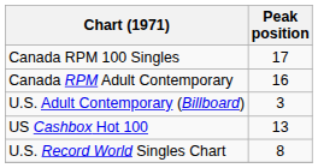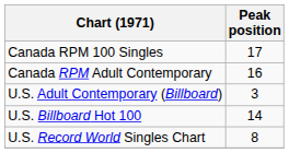 <table class="wikitable sortable">
 <tr>
 <th>Chart (1971)</th>
 <th>Peak<br>position</th>
 </tr>
 <tr>
 <td>Canada RPM 100 Singles</td>
 <td style="text-align:center;">17</td>
 </tr>
 <tr>
 <td>Canada <em><a href='#'>RPM</a></em> Adult Contemporary</td>
 <td style="text-align:center;">16</td>
 </tr>
 <tr>
 <td>U.S. <a href='#'>Adult Contemporary</a> (<a href='#'><em>Billboard</em></a>)</td>
 <td style="text-align:center;">3</td>
 </tr>
 <tr>
-<td align="left">US <a href='#'><em>Cashbox</em> Hot 100</a></td>
-<td align="center">13</td>
+<td>U.S. <a href='#'><em>Billboard</em> Hot 100</a></td>
+<td style="text-align:center;">14</td>
 </tr>
 <tr>
 <td>U.S. <em><a href='#'>Record World</a></em> Singles Chart</td>
 <td align="center">8</td>
 </tr>
 <tr>
 </tr>
 </table>
